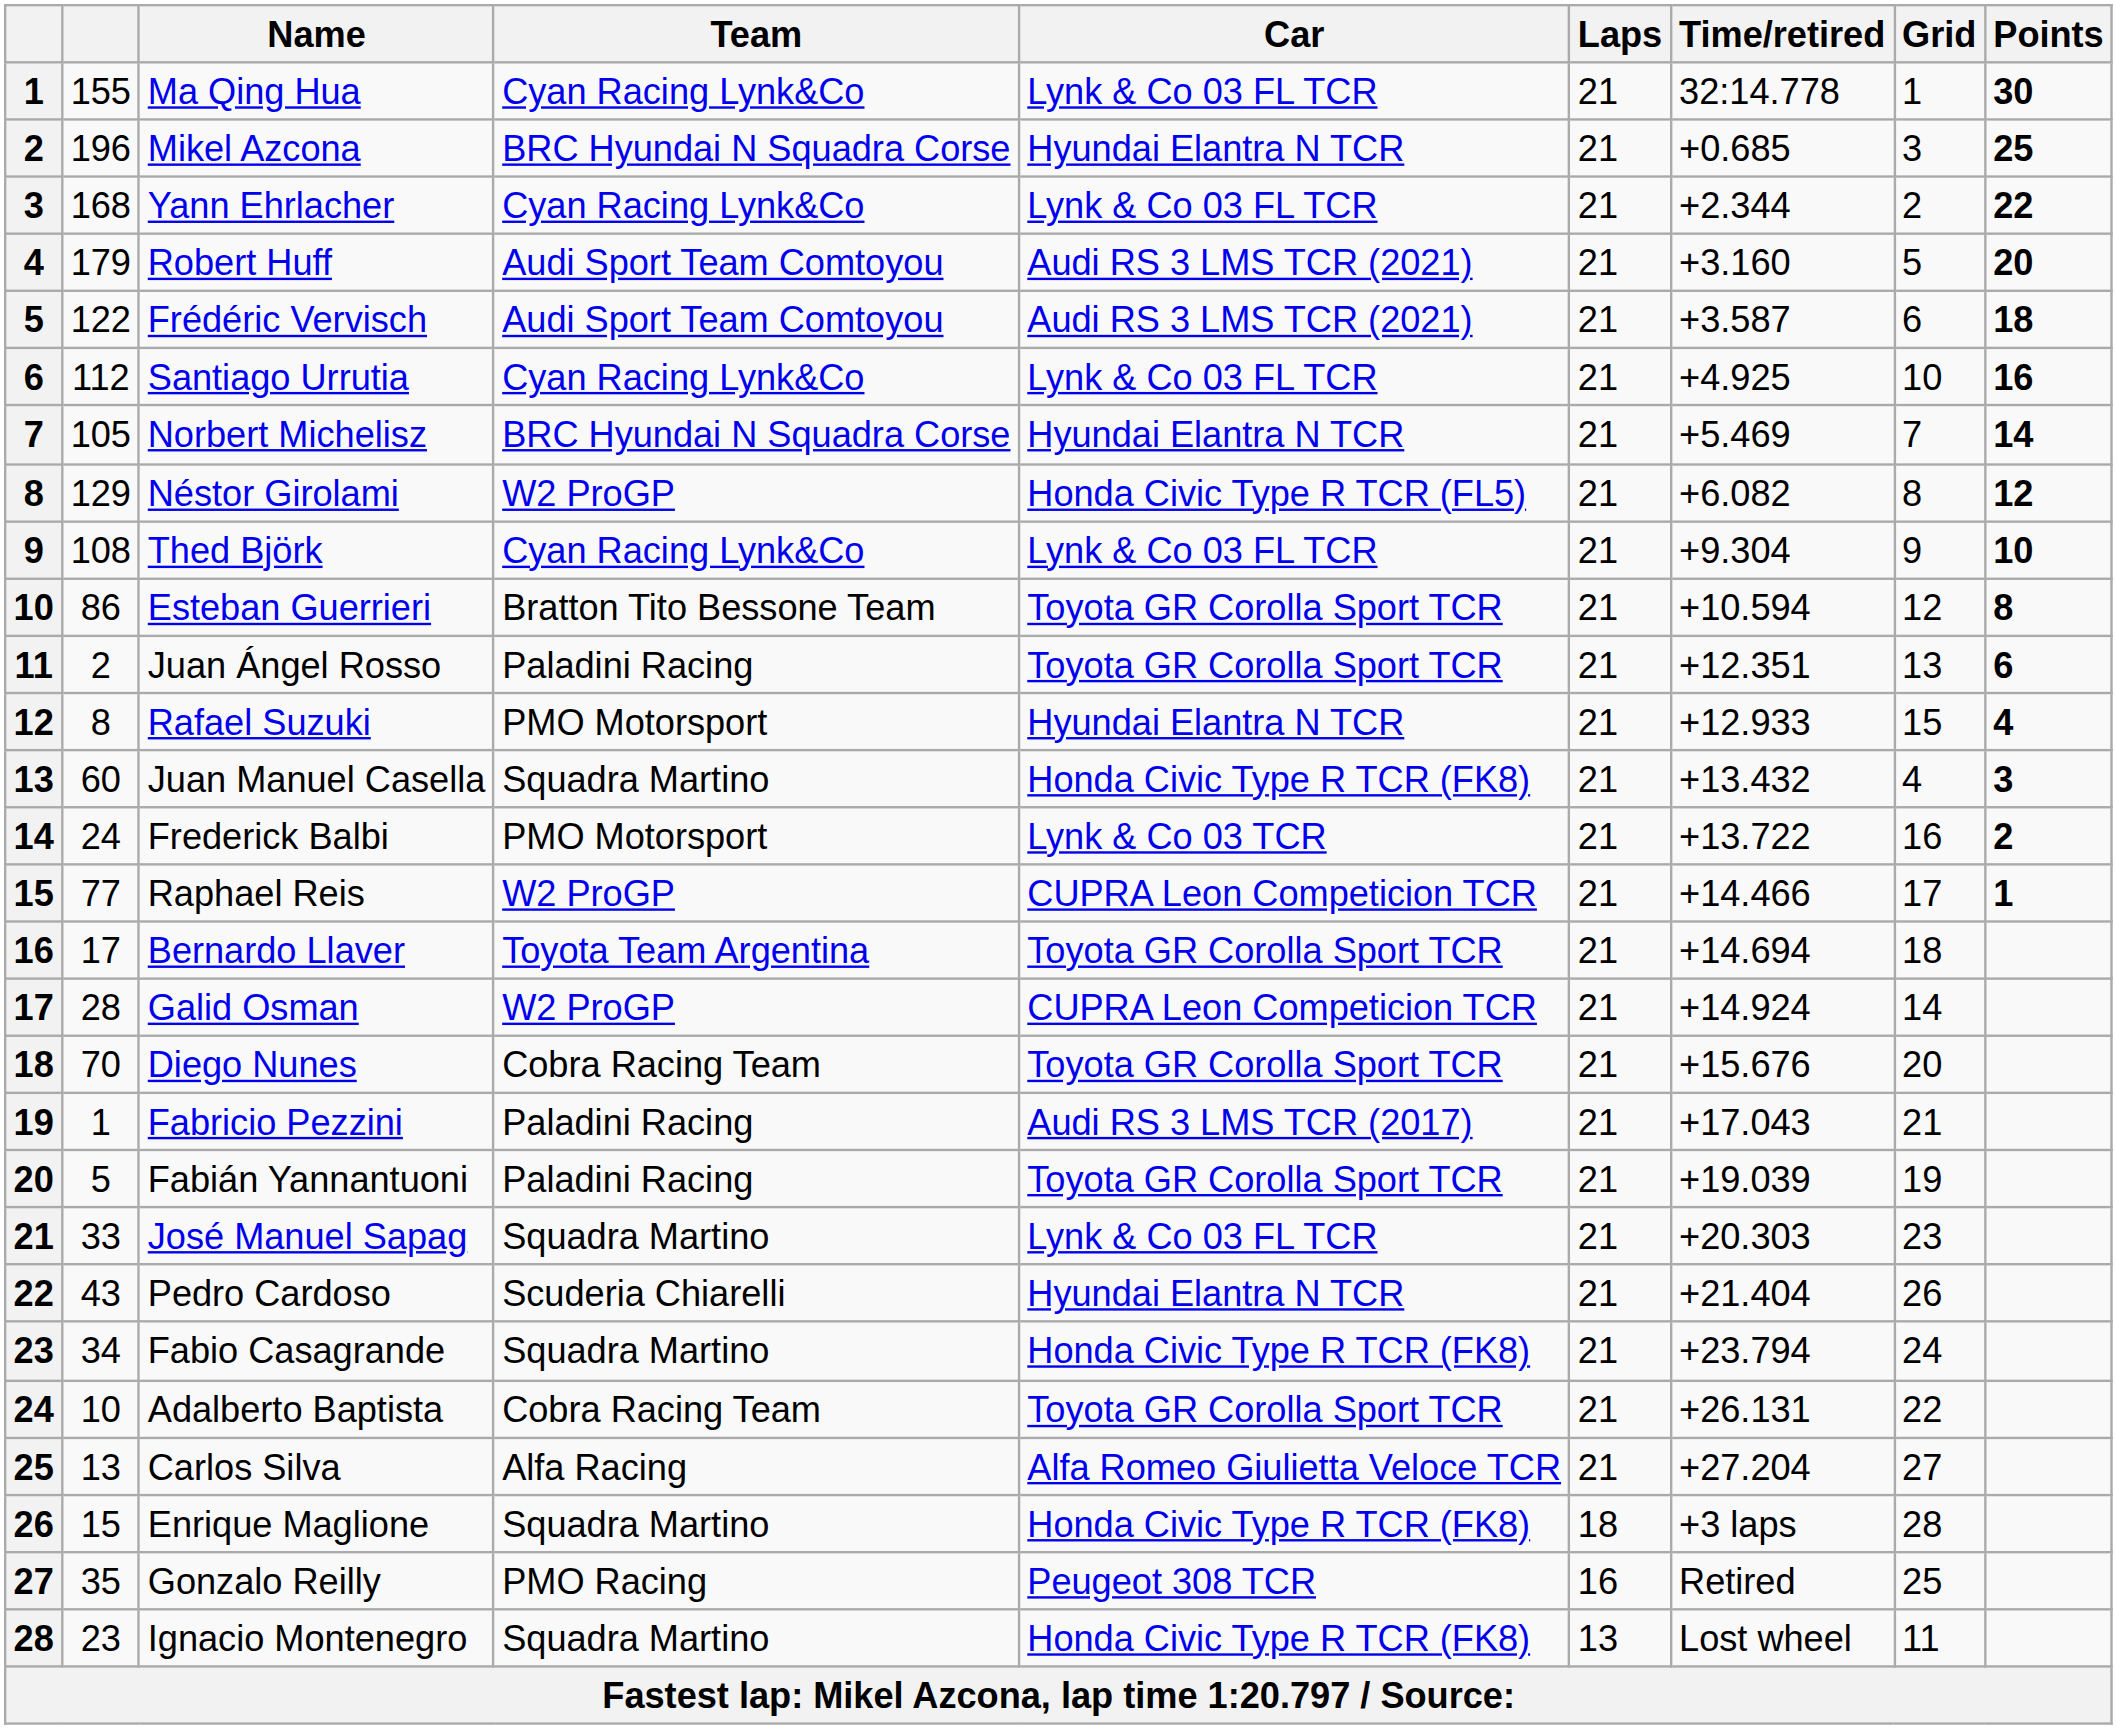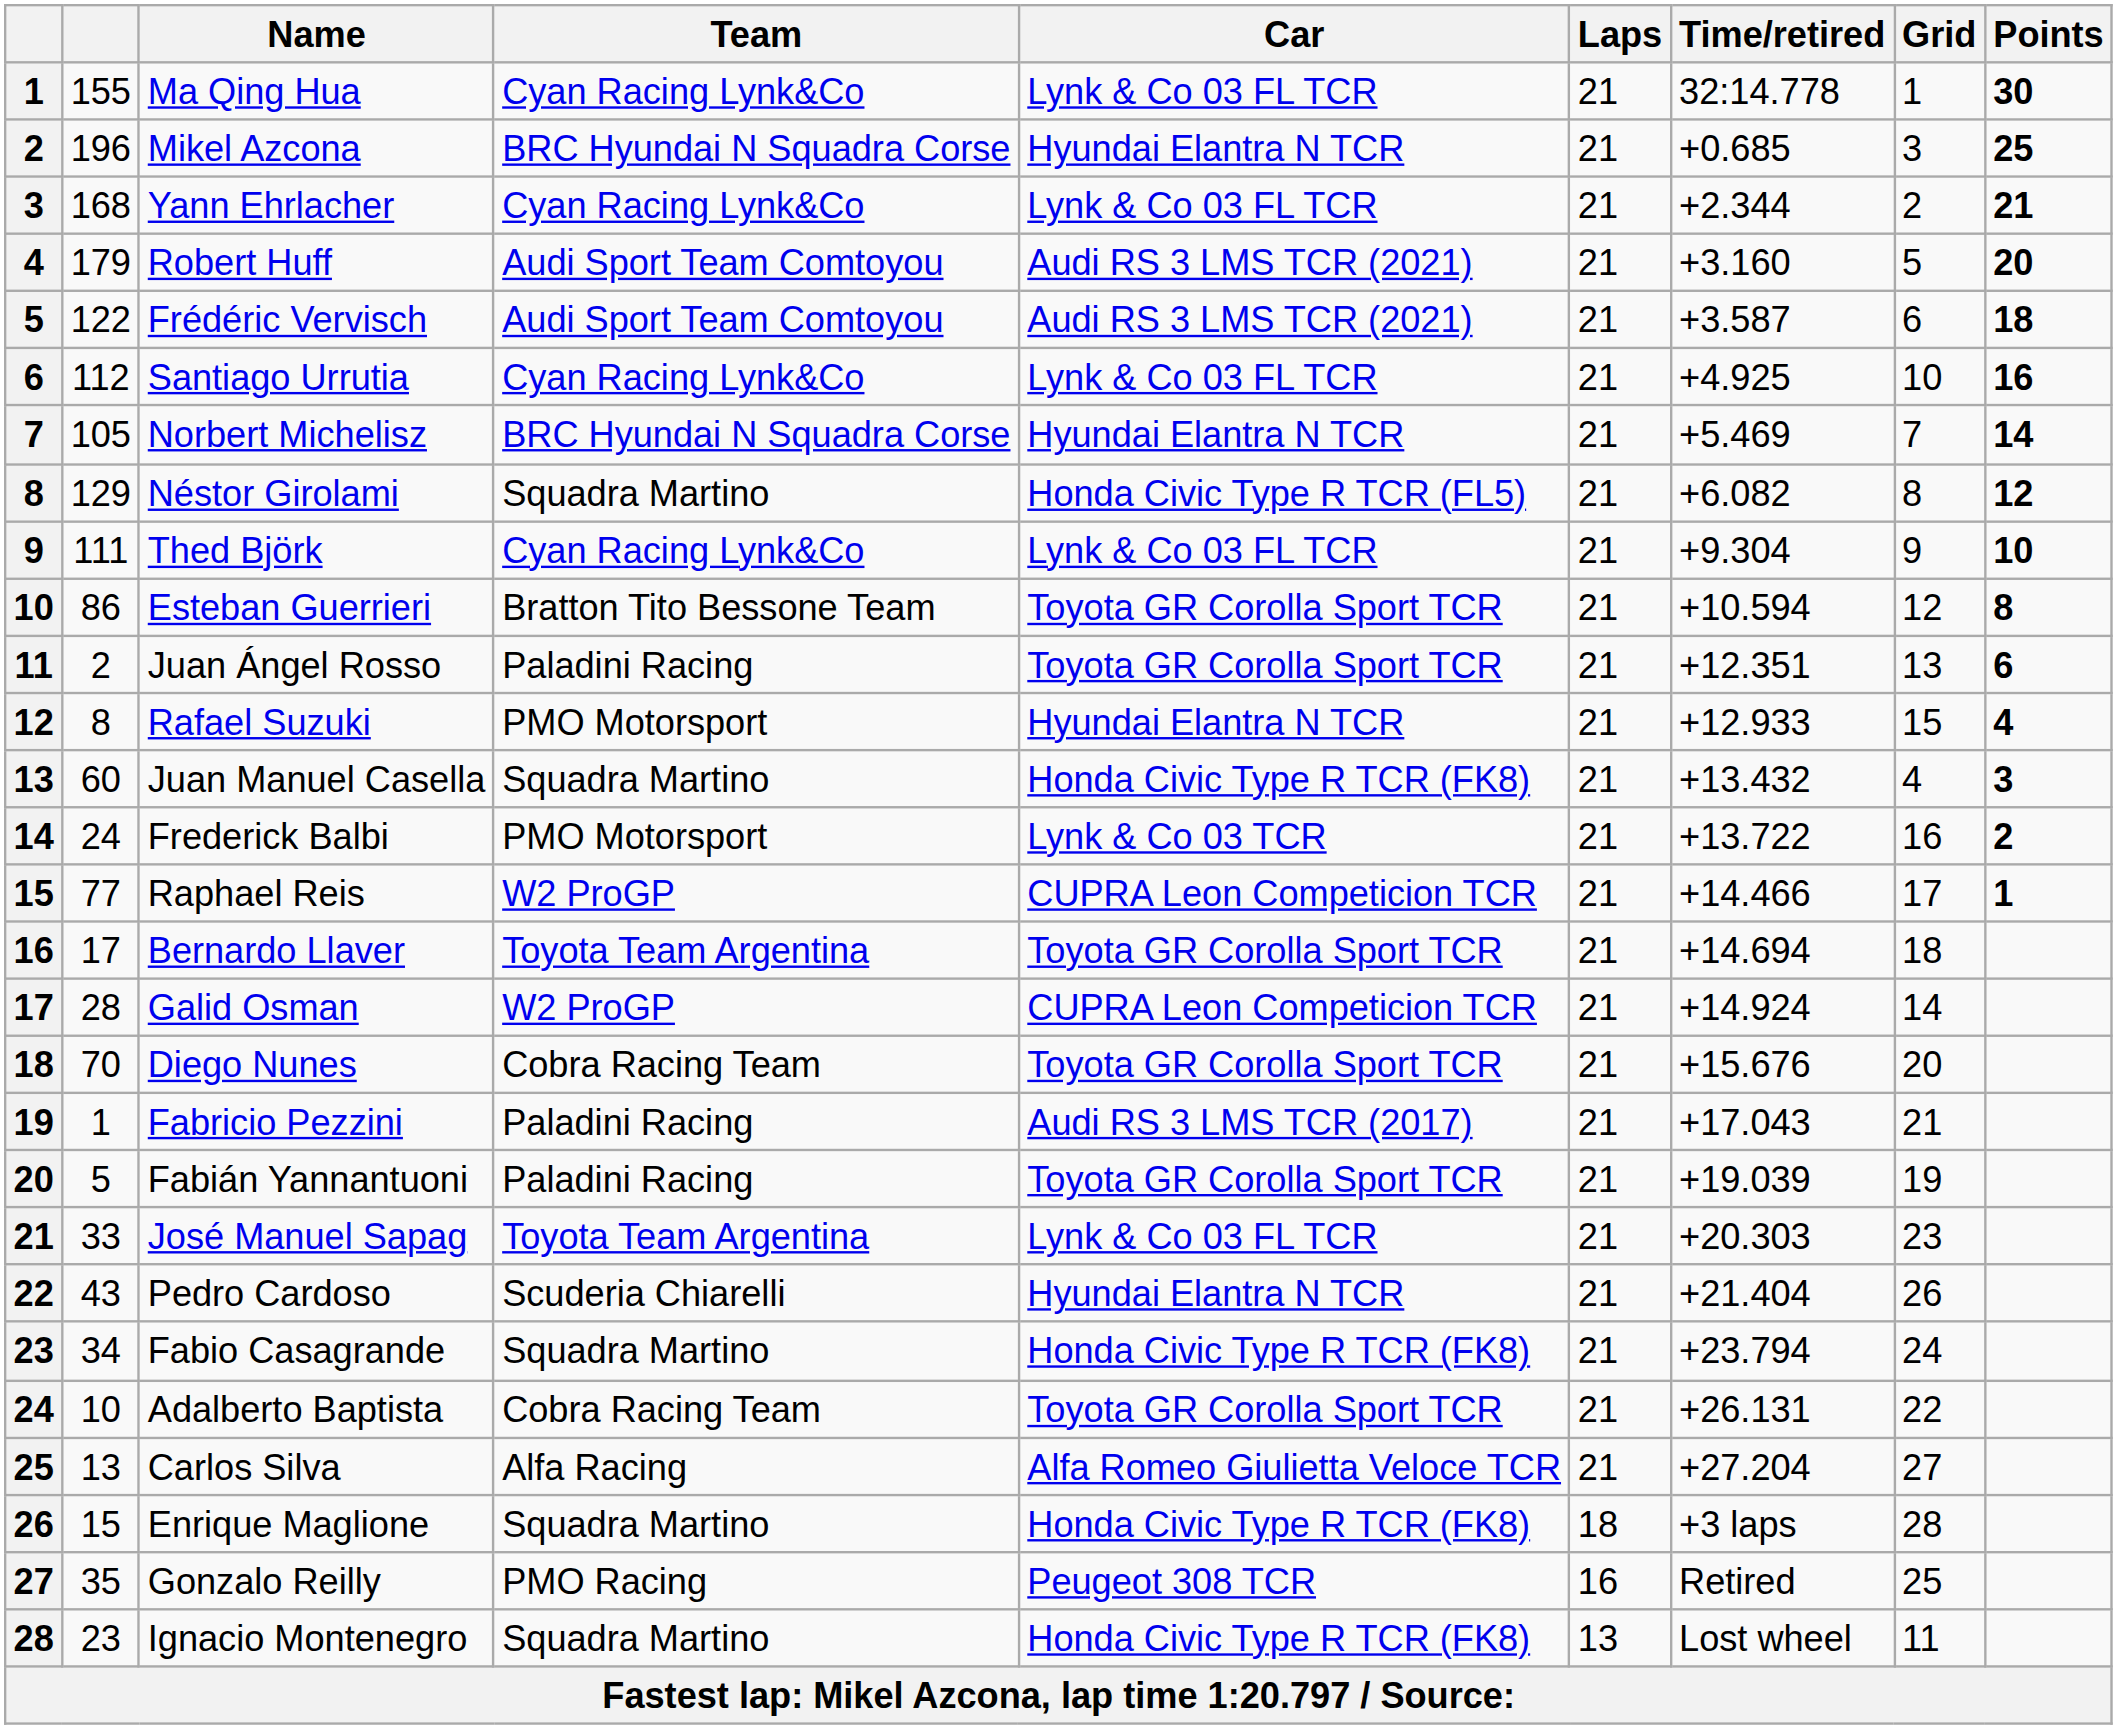 <table class="wikitable sortable" style="font-size: 95%;">
 <tr>
 <th></th>
 <th></th>
 <th>Name</th>
 <th>Team</th>
 <th>Car</th>
 <th>Laps</th>
 <th>Time/retired</th>
 <th>Grid</th>
 <th>Points</th>
 </tr>
 <tr>
 <th>1</th>
 <td align=center>155</td>
 <td> <a href='#'>Ma Qing Hua</a></td>
 <td><a href='#'>Cyan Racing Lynk&Co</a></td>
 <td><a href='#'>Lynk & Co 03 FL TCR</a></td>
 <td>21</td>
 <td>32:14.778</td>
 <td>1</td>
 <td><strong>30</strong></td>
 </tr>
 <tr>
 <th>2</th>
 <td align=center>196</td>
 <td> <a href='#'>Mikel Azcona</a></td>
 <td><a href='#'>BRC Hyundai N Squadra Corse</a></td>
 <td><a href='#'>Hyundai Elantra N TCR</a></td>
 <td>21</td>
 <td>+0.685</td>
 <td>3</td>
 <td><strong>25</strong></td>
 </tr>
 <tr>
 <th>3</th>
 <td align=center>168</td>
 <td> <a href='#'>Yann Ehrlacher</a></td>
 <td><a href='#'>Cyan Racing Lynk&Co</a></td>
 <td><a href='#'>Lynk & Co 03 FL TCR</a></td>
 <td>21</td>
 <td>+2.344</td>
 <td>2</td>
-<td><strong>22</strong></td>
+<td><strong>21</strong></td>
 </tr>
 <tr>
 <th>4</th>
 <td align=center>179</td>
 <td> <a href='#'>Robert Huff</a></td>
 <td><a href='#'>Audi Sport Team Comtoyou</a></td>
 <td><a href='#'>Audi RS 3 LMS TCR (2021)</a></td>
 <td>21</td>
 <td>+3.160</td>
 <td>5</td>
 <td><strong>20</strong></td>
 </tr>
 <tr>
 <th>5</th>
 <td align=center>122</td>
 <td> <a href='#'>Frédéric Vervisch</a></td>
 <td><a href='#'>Audi Sport Team Comtoyou</a></td>
 <td><a href='#'>Audi RS 3 LMS TCR (2021)</a></td>
 <td>21</td>
 <td>+3.587</td>
 <td>6</td>
 <td><strong>18</strong></td>
 </tr>
 <tr>
 <th>6</th>
 <td align=center>112</td>
 <td> <a href='#'>Santiago Urrutia</a></td>
 <td><a href='#'>Cyan Racing Lynk&Co</a></td>
 <td><a href='#'>Lynk & Co 03 FL TCR</a></td>
 <td>21</td>
 <td>+4.925</td>
 <td>10</td>
 <td><strong>16</strong></td>
 </tr>
 <tr>
 <th>7</th>
 <td align=center>105</td>
 <td> <a href='#'>Norbert Michelisz</a></td>
 <td><a href='#'>BRC Hyundai N Squadra Corse</a></td>
 <td><a href='#'>Hyundai Elantra N TCR</a></td>
 <td>21</td>
 <td>+5.469</td>
 <td>7</td>
 <td><strong>14</strong></td>
 </tr>
 <tr>
 <th>8</th>
 <td align=center>129</td>
 <td> <a href='#'>Néstor Girolami</a></td>
-<td><a href='#'>W2 ProGP</a></td>
+<td>Squadra Martino</td>
 <td><a href='#'>Honda Civic Type R TCR (FL5)</a></td>
 <td>21</td>
 <td>+6.082</td>
 <td>8</td>
 <td><strong>12</strong></td>
 </tr>
 <tr>
 <th>9</th>
-<td align=center>108</td>
+<td align=center>111</td>
 <td> <a href='#'>Thed Björk</a></td>
 <td><a href='#'>Cyan Racing Lynk&Co</a></td>
 <td><a href='#'>Lynk & Co 03 FL TCR</a></td>
 <td>21</td>
 <td>+9.304</td>
 <td>9</td>
 <td><strong>10</strong></td>
 </tr>
 <tr>
 <th>10</th>
 <td align=center>86</td>
 <td> <a href='#'>Esteban Guerrieri</a></td>
 <td>Bratton Tito Bessone Team</td>
 <td><a href='#'>Toyota GR Corolla Sport TCR</a></td>
 <td>21</td>
 <td>+10.594</td>
 <td>12</td>
 <td><strong>8</strong></td>
 </tr>
 <tr>
 <th>11</th>
 <td align=center>2</td>
 <td> Juan Ángel Rosso</td>
 <td>Paladini Racing</td>
 <td><a href='#'>Toyota GR Corolla Sport TCR</a></td>
 <td>21</td>
 <td>+12.351</td>
 <td>13</td>
 <td><strong>6</strong></td>
 </tr>
 <tr>
 <th>12</th>
 <td align=center>8</td>
 <td> <a href='#'>Rafael Suzuki</a></td>
 <td>PMO Motorsport</td>
 <td><a href='#'>Hyundai Elantra N TCR</a></td>
 <td>21</td>
 <td>+12.933</td>
 <td>15</td>
 <td><strong>4</strong></td>
 </tr>
 <tr>
 <th>13</th>
 <td align=center>60</td>
 <td> Juan Manuel Casella</td>
 <td>Squadra Martino</td>
 <td><a href='#'>Honda Civic Type R TCR (FK8)</a></td>
 <td>21</td>
 <td>+13.432</td>
 <td>4</td>
 <td><strong>3</strong></td>
 </tr>
 <tr>
 <th>14</th>
 <td align=center>24</td>
 <td> Frederick Balbi</td>
 <td>PMO Motorsport</td>
 <td><a href='#'>Lynk & Co 03 TCR</a></td>
 <td>21</td>
 <td>+13.722</td>
 <td>16</td>
 <td><strong>2</strong></td>
 </tr>
 <tr>
 <th>15</th>
 <td align=center>77</td>
 <td> Raphael Reis</td>
 <td><a href='#'>W2 ProGP</a></td>
 <td><a href='#'>CUPRA Leon Competicion TCR</a></td>
 <td>21</td>
 <td>+14.466</td>
 <td>17</td>
 <td><strong>1</strong></td>
 </tr>
 <tr>
 <th>16</th>
 <td align=center>17</td>
 <td> <a href='#'>Bernardo Llaver</a></td>
 <td><a href='#'>Toyota Team Argentina</a></td>
 <td><a href='#'>Toyota GR Corolla Sport TCR</a></td>
 <td>21</td>
 <td>+14.694</td>
 <td>18</td>
 <td></td>
 </tr>
 <tr>
 <th>17</th>
 <td align=center>28</td>
 <td> <a href='#'>Galid Osman</a></td>
 <td><a href='#'>W2 ProGP</a></td>
 <td><a href='#'>CUPRA Leon Competicion TCR</a></td>
 <td>21</td>
 <td>+14.924</td>
 <td>14</td>
 <td></td>
 </tr>
 <tr>
 <th>18</th>
 <td align=center>70</td>
 <td> <a href='#'>Diego Nunes</a></td>
 <td>Cobra Racing Team</td>
 <td><a href='#'>Toyota GR Corolla Sport TCR</a></td>
 <td>21</td>
 <td>+15.676</td>
 <td>20</td>
 <td></td>
 </tr>
 <tr>
 <th>19</th>
 <td align=center>1</td>
 <td> <a href='#'>Fabricio Pezzini</a></td>
 <td>Paladini Racing</td>
 <td><a href='#'>Audi RS 3 LMS TCR (2017)</a></td>
 <td>21</td>
 <td>+17.043</td>
 <td>21</td>
 <td></td>
 </tr>
 <tr>
 <th>20</th>
 <td align=center>5</td>
 <td> Fabián Yannantuoni</td>
 <td>Paladini Racing</td>
 <td><a href='#'>Toyota GR Corolla Sport TCR</a></td>
 <td>21</td>
 <td>+19.039</td>
 <td>19</td>
 <td></td>
 </tr>
 <tr>
 <th>21</th>
 <td align=center>33</td>
 <td> <a href='#'>José Manuel Sapag</a></td>
-<td>Squadra Martino</td>
+<td><a href='#'>Toyota Team Argentina</a></td>
 <td><a href='#'>Lynk & Co 03 FL TCR</a></td>
 <td>21</td>
 <td>+20.303</td>
 <td>23</td>
 <td></td>
 </tr>
 <tr>
 <th>22</th>
 <td align=center>43</td>
 <td> Pedro Cardoso</td>
 <td>Scuderia Chiarelli</td>
 <td><a href='#'>Hyundai Elantra N TCR</a></td>
 <td>21</td>
 <td>+21.404</td>
 <td>26</td>
 <td></td>
 </tr>
 <tr>
 <th>23</th>
 <td align=center>34</td>
 <td> Fabio Casagrande</td>
 <td>Squadra Martino</td>
 <td><a href='#'>Honda Civic Type R TCR (FK8)</a></td>
 <td>21</td>
 <td>+23.794</td>
 <td>24</td>
 <td></td>
 </tr>
 <tr>
 <th>24</th>
 <td align=center>10</td>
 <td> Adalberto Baptista</td>
 <td>Cobra Racing Team</td>
 <td><a href='#'>Toyota GR Corolla Sport TCR</a></td>
 <td>21</td>
 <td>+26.131</td>
 <td>22</td>
 <td></td>
 </tr>
 <tr>
 <th>25</th>
 <td align=center>13</td>
 <td> Carlos Silva</td>
 <td>Alfa Racing</td>
 <td><a href='#'>Alfa Romeo Giulietta Veloce TCR</a></td>
 <td>21</td>
 <td>+27.204</td>
 <td>27</td>
 <td></td>
 </tr>
 <tr>
 <th>26</th>
 <td align=center>15</td>
 <td> Enrique Maglione</td>
 <td>Squadra Martino</td>
 <td><a href='#'>Honda Civic Type R TCR (FK8)</a></td>
 <td>18</td>
 <td>+3 laps</td>
 <td>28</td>
 <td></td>
 </tr>
 <tr>
 <th>27</th>
 <td align=center>35</td>
 <td> Gonzalo Reilly</td>
 <td>PMO Racing</td>
 <td><a href='#'>Peugeot 308 TCR</a></td>
 <td>16</td>
 <td>Retired</td>
 <td>25</td>
 <td></td>
 </tr>
 <tr>
 <th>28</th>
 <td align=center>23</td>
 <td> Ignacio Montenegro</td>
 <td>Squadra Martino</td>
 <td><a href='#'>Honda Civic Type R TCR (FK8)</a></td>
 <td>13</td>
 <td>Lost wheel</td>
 <td>11</td>
 <td></td>
 </tr>
 <tr>
 <th colspan=9>Fastest lap: Mikel Azcona, lap time 1:20.797 / Source:</th>
 </tr>
 </table>
